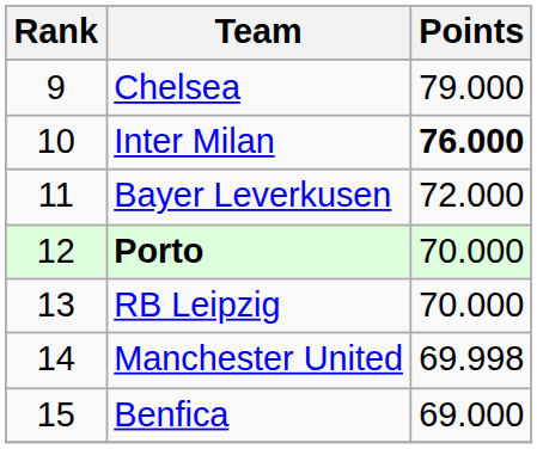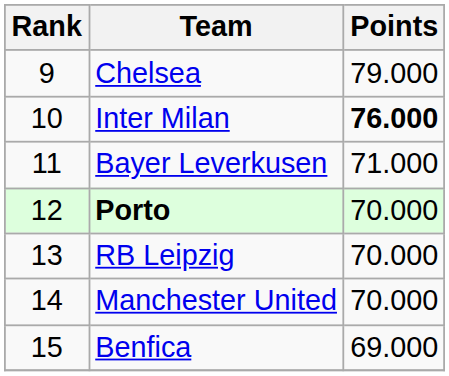 <table class="wikitable" style="text-align: center;">
 <tr>
 <th>Rank</th>
 <th>Team</th>
 <th>Points</th>
 </tr>
 <tr>
 <td>9</td>
 <td align="left"> <a href='#'>Chelsea</a></td>
 <td>79.000</td>
 </tr>
 <tr>
 <td>10</td>
 <td align="left"> <a href='#'>Inter Milan</a></td>
 <td><strong>76.000</strong></td>
 </tr>
 <tr>
 <td>11</td>
 <td align="left"> <a href='#'>Bayer Leverkusen</a></td>
-<td>72.000</td>
+<td>71.000</td>
 </tr>
 <tr style="background:#dfd;">
 <td>12</td>
 <td style="text-align:left;"> <strong>Porto</strong></td>
 <td>70.000</td>
 </tr>
 <tr>
 <td>13</td>
 <td align="left"> <a href='#'>RB Leipzig</a></td>
 <td>70.000</td>
 </tr>
 <tr>
 <td>14</td>
 <td align="left"> <a href='#'>Manchester United</a></td>
-<td>69.998</td>
+<td>70.000</td>
 </tr>
 <tr>
 <td>15</td>
 <td align="left"> <a href='#'>Benfica</a></td>
 <td>69.000</td>
 </tr>
 <tr>
 </tr>
 </table>
